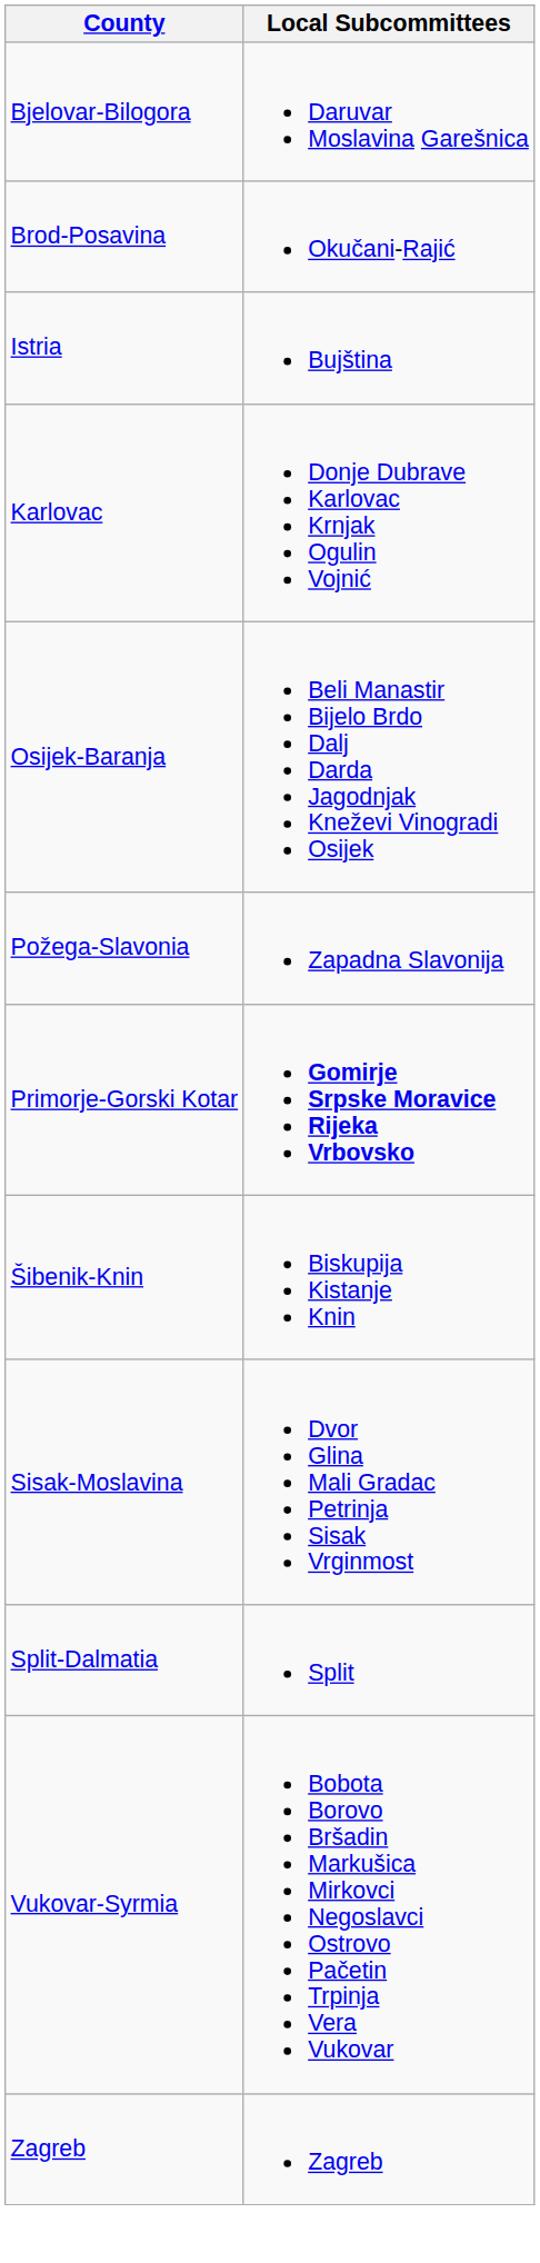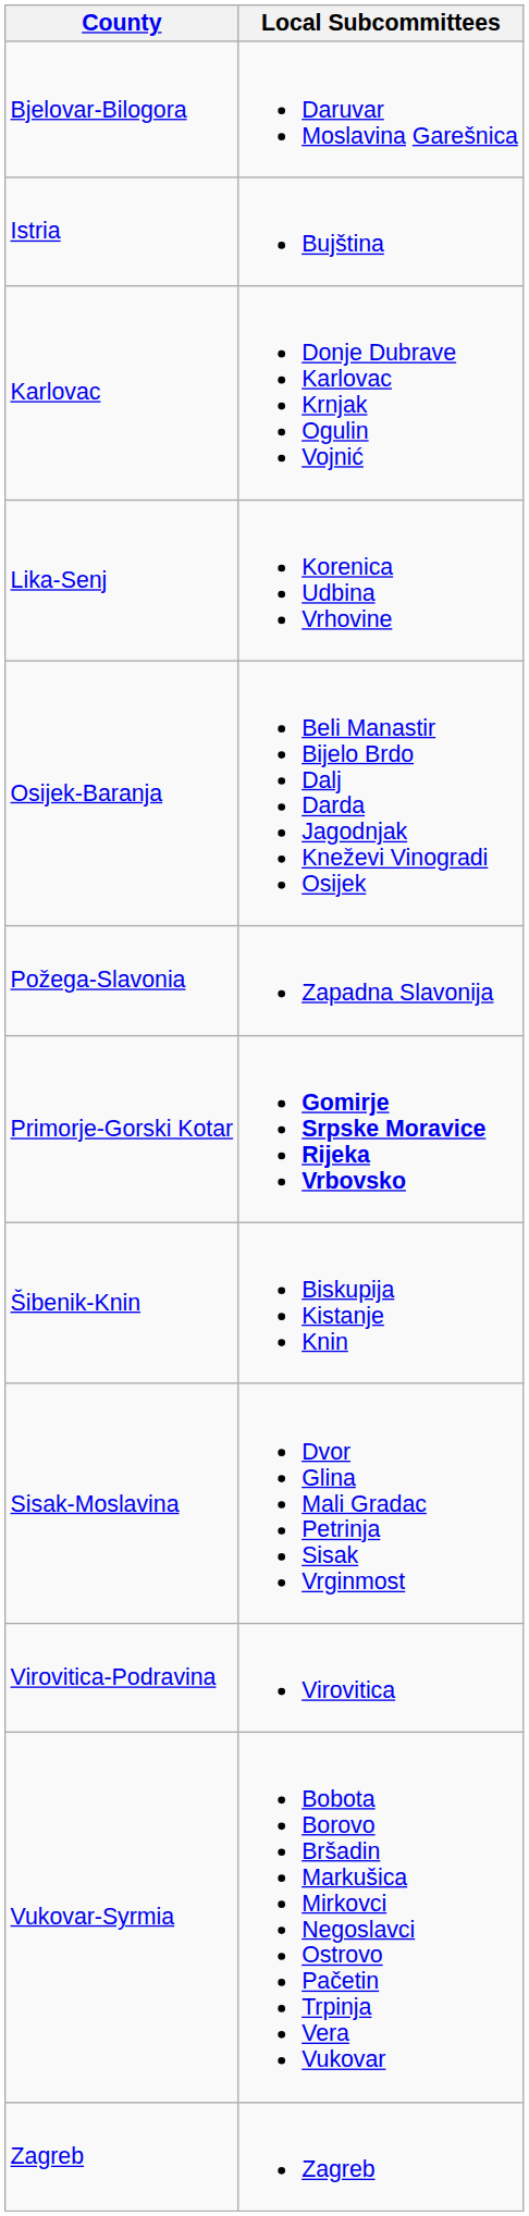 <table class="wikitable">
 <tr>
 <th><a href='#'>County</a></th>
 <th>Local Subcommittees</th>
 </tr>
 <tr>
 <td><a href='#'>Bjelovar-Bilogora</a><br></td>
 <td><br><ul><li><a href='#'>Daruvar</a></li><li><a href='#'>Moslavina</a> <a href='#'>Garešnica</a></li></ul></td>
 </tr>
 <tr>
-<td><a href='#'>Brod-Posavina</a><br></td>
-<td><br><ul><li><a href='#'>Okučani</a>-<a href='#'>Rajić</a></li></ul></td>
-</tr>
-<tr>
 <td><a href='#'>Istria</a><br></td>
 <td><br><ul><li><a href='#'>Bujština</a></li></ul></td>
 </tr>
 <tr>
 <td><a href='#'>Karlovac</a><br></td>
 <td><br><ul><li><a href='#'>Donje Dubrave</a></li><li><a href='#'>Karlovac</a></li><li><a href='#'>Krnjak</a></li><li><a href='#'>Ogulin</a></li><li><a href='#'>Vojnić</a></li></ul></td>
+</tr>
+<tr>
+<td><a href='#'>Lika-Senj</a><br></td>
+<td><br><ul><li><a href='#'>Korenica</a></li><li><a href='#'>Udbina</a></li><li><a href='#'>Vrhovine</a></li></ul></td>
 </tr>
 <tr>
 <td><a href='#'>Osijek-Baranja</a><br></td>
 <td><br><ul><li><a href='#'>Beli Manastir</a></li><li><a href='#'>Bijelo Brdo</a></li><li><a href='#'>Dalj</a></li><li><a href='#'>Darda</a></li><li><a href='#'>Jagodnjak</a></li><li><a href='#'>Kneževi Vinogradi</a></li><li><a href='#'>Osijek</a></li></ul></td>
 </tr>
 <tr>
 <td><a href='#'>Požega-Slavonia</a><br></td>
 <td><br><ul><li><a href='#'>Zapadna Slavonija</a></li></ul></td>
 </tr>
 <tr>
 <td><a href='#'>Primorje-Gorski Kotar</a><br></td>
 <td><strong><br><ul><li><a href='#'>Gomirje</a></li><li><a href='#'>Srpske Moravice</a></li><li><a href='#'>Rijeka</a></li><li><a href='#'>Vrbovsko</a></li></ul></strong></td>
 </tr>
 <tr>
 <td><a href='#'>Šibenik-Knin</a><br></td>
 <td><br><ul><li><a href='#'>Biskupija</a></li><li><a href='#'>Kistanje</a></li><li><a href='#'>Knin</a></li></ul></td>
 </tr>
 <tr>
 <td><a href='#'>Sisak-Moslavina</a><br></td>
 <td><br><ul><li><a href='#'>Dvor</a></li><li><a href='#'>Glina</a></li><li><a href='#'>Mali Gradac</a></li><li><a href='#'>Petrinja</a></li><li><a href='#'>Sisak</a></li><li><a href='#'>Vrginmost</a></li></ul></td>
 </tr>
 <tr>
-<td><a href='#'>Split-Dalmatia</a><br></td>
-<td><br><ul><li><a href='#'>Split</a></li></ul></td>
+<td><a href='#'>Virovitica-Podravina</a><br></td>
+<td><br><ul><li><a href='#'>Virovitica</a></li></ul></td>
 </tr>
 <tr>
 <td><a href='#'>Vukovar-Syrmia</a><br></td>
 <td><br><ul><li><a href='#'>Bobota</a></li><li><a href='#'>Borovo</a></li><li><a href='#'>Bršadin</a></li><li><a href='#'>Markušica</a></li><li><a href='#'>Mirkovci</a></li><li><a href='#'>Negoslavci</a></li><li><a href='#'>Ostrovo</a></li><li><a href='#'>Pačetin</a></li><li><a href='#'>Trpinja</a></li><li><a href='#'>Vera</a></li><li><a href='#'>Vukovar</a></li></ul></td>
 </tr>
 <tr>
 <td><a href='#'>Zagreb</a><br></td>
 <td><br><ul><li><a href='#'>Zagreb</a></li></ul></td>
 </tr>
 </table>
